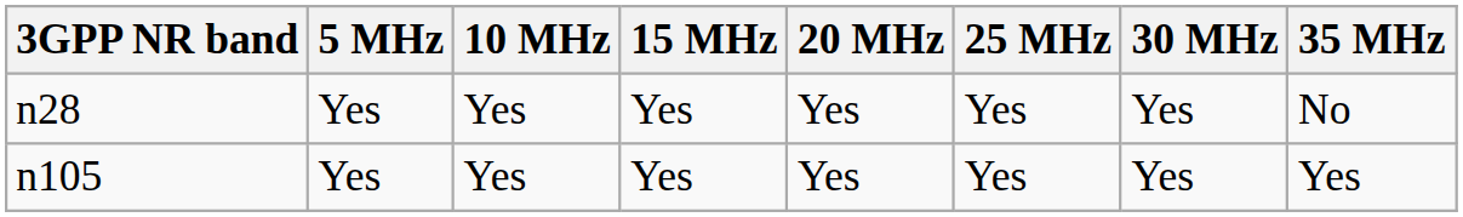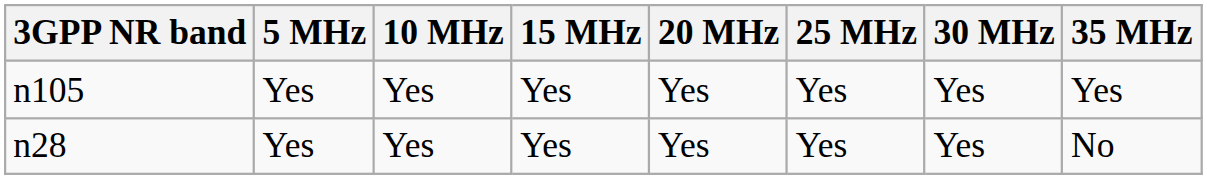 <table class="wikitable">
 <tr>
 <th>3GPP NR band</th>
 <th>5 MHz</th>
 <th>10 MHz</th>
 <th>15 MHz</th>
 <th>20 MHz</th>
 <th>25 MHz</th>
 <th>30 MHz</th>
 <th>35 MHz</th>
 </tr>
 <tr>
+<td>n105</td>
+<td>Yes</td>
+<td>Yes</td>
+<td>Yes</td>
+<td>Yes</td>
+<td>Yes</td>
+<td>Yes</td>
+<td>Yes</td>
+</tr>
+<tr>
 <td>n28</td>
 <td>Yes</td>
 <td>Yes</td>
 <td>Yes</td>
 <td>Yes</td>
 <td>Yes</td>
 <td>Yes</td>
 <td>No</td>
 </tr>
-<tr>
-<td>n105</td>
-<td>Yes</td>
-<td>Yes</td>
-<td>Yes</td>
-<td>Yes</td>
-<td>Yes</td>
-<td>Yes</td>
-<td>Yes</td>
-</tr>
 </table>
